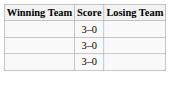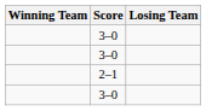 <table class=wikitable style="border:1px solid #AAAAAA;">
 <tr>
 <th>Winning Team</th>
 <th>Score</th>
 <th>Losing Team</th>
 </tr>
 <tr>
 <td><strong></strong></td>
 <td align="center">3–0</td>
 <td></td>
 </tr>
 <tr>
 <td><strong></strong></td>
 <td align="center">3–0</td>
 <td></td>
 </tr>
 <tr>
+<td></td>
+<td align="center">2–1</td>
+<td></td>
+</tr>
+<tr>
 <td><strong></strong></td>
 <td align="center">3–0</td>
 <td></td>
 </tr>
 </table>
